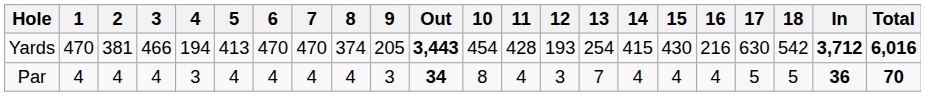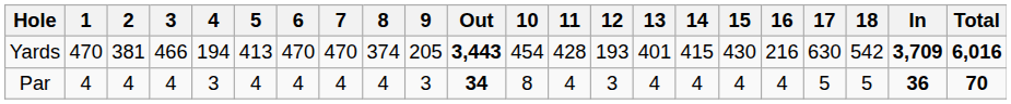 <table class="wikitable" style="text-align:center">
 <tr>
 <th align="left">Hole</th>
 <th>1</th>
 <th>2</th>
 <th>3</th>
 <th>4</th>
 <th>5</th>
 <th>6</th>
 <th>7</th>
 <th>8</th>
 <th>9</th>
 <th>Out</th>
 <th>10</th>
 <th>11</th>
 <th>12</th>
 <th>13</th>
 <th>14</th>
 <th>15</th>
 <th>16</th>
 <th>17</th>
 <th>18</th>
 <th>In</th>
 <th>Total</th>
 </tr>
 <tr>
 <td align="center">Yards</td>
 <td>470</td>
 <td>381</td>
 <td>466</td>
 <td>194</td>
 <td>413</td>
 <td>470</td>
 <td>470</td>
 <td>374</td>
 <td>205</td>
 <td><strong>3,443</strong></td>
 <td>454</td>
 <td>428</td>
 <td>193</td>
-<td>254</td>
+<td>401</td>
 <td>415</td>
 <td>430</td>
 <td>216</td>
 <td>630</td>
 <td>542</td>
-<td><strong>3,712</strong></td>
+<td><strong>3,709</strong></td>
 <td><strong>6,016</strong></td>
 </tr>
 <tr>
 <td align="center">Par</td>
 <td>4</td>
 <td>4</td>
 <td>4</td>
 <td>3</td>
 <td>4</td>
 <td>4</td>
 <td>4</td>
 <td>4</td>
 <td>3</td>
 <td><strong>34</strong></td>
 <td>8</td>
 <td>4</td>
 <td>3</td>
-<td>7</td>
+<td>4</td>
 <td>4</td>
 <td>4</td>
 <td>4</td>
 <td>5</td>
 <td>5</td>
 <td><strong>36</strong></td>
 <td><strong>70</strong></td>
 </tr>
 </table>
